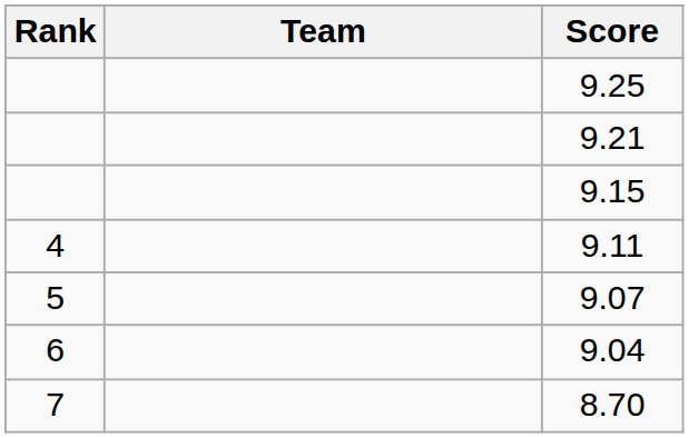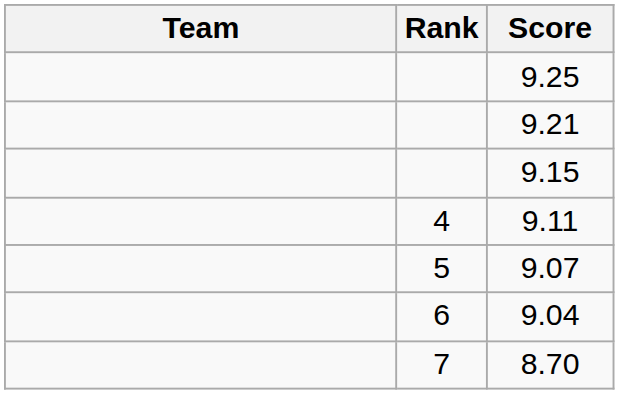 <table class=wikitable style="text-align:center">
 <tr>
+<th width=200>Team</th>
 <th width=40>Rank</th>
-<th width=200>Team</th>
 <th width=60>Score</th>
 </tr>
 <tr>
+<td align=left></td>
 <td></td>
-<td align=left></td>
 <td>9.25</td>
 </tr>
 <tr>
+<td align=left></td>
 <td></td>
-<td align=left></td>
 <td>9.21</td>
 </tr>
 <tr>
+<td align=left></td>
 <td></td>
-<td align=left></td>
 <td>9.15</td>
 </tr>
 <tr>
+<td align=left></td>
 <td>4</td>
-<td align=left></td>
 <td>9.11</td>
 </tr>
 <tr>
+<td align=left></td>
 <td>5</td>
-<td align=left></td>
 <td>9.07</td>
 </tr>
 <tr>
+<td align=left></td>
 <td>6</td>
-<td align=left></td>
 <td>9.04</td>
 </tr>
 <tr>
+<td align=left></td>
 <td>7</td>
-<td align=left></td>
 <td>8.70</td>
 </tr>
 </table>
